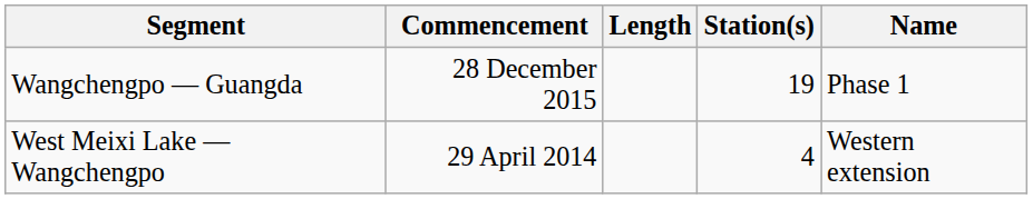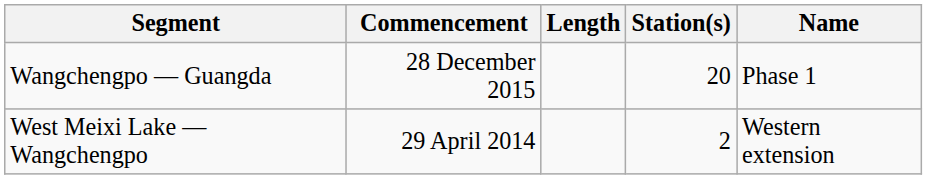 <table class="wikitable" style="border-collapse: collapse; text-align: right;">
 <tr>
 <th>Segment</th>
 <th>Commencement</th>
 <th>Length</th>
 <th>Station(s)</th>
 <th>Name</th>
 </tr>
 <tr>
 <td style="text-align: left;">Wangchengpo — Guangda</td>
 <td>28 December 2015</td>
 <td></td>
-<td>19</td>
+<td>20</td>
 <td style="text-align: left;">Phase 1</td>
 </tr>
 <tr>
 <td style="text-align: left;">West Meixi Lake — Wangchengpo</td>
 <td>29 April 2014</td>
 <td></td>
-<td>4</td>
+<td>2</td>
 <td style="text-align: left;">Western extension</td>
 </tr>
 </table>
